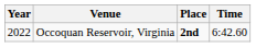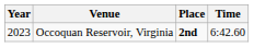 <table class="wikitable">
 <tr>
 <th>Year</th>
 <th>Venue</th>
 <th>Place</th>
 <th>Time</th>
 </tr>
 <tr>
-<td>2022</td>
+<td>2023</td>
 <td>Occoquan Reservoir, Virginia</td>
 <td><strong>2nd</strong></td>
 <td>6:42.60</td>
 </tr>
 </table>
